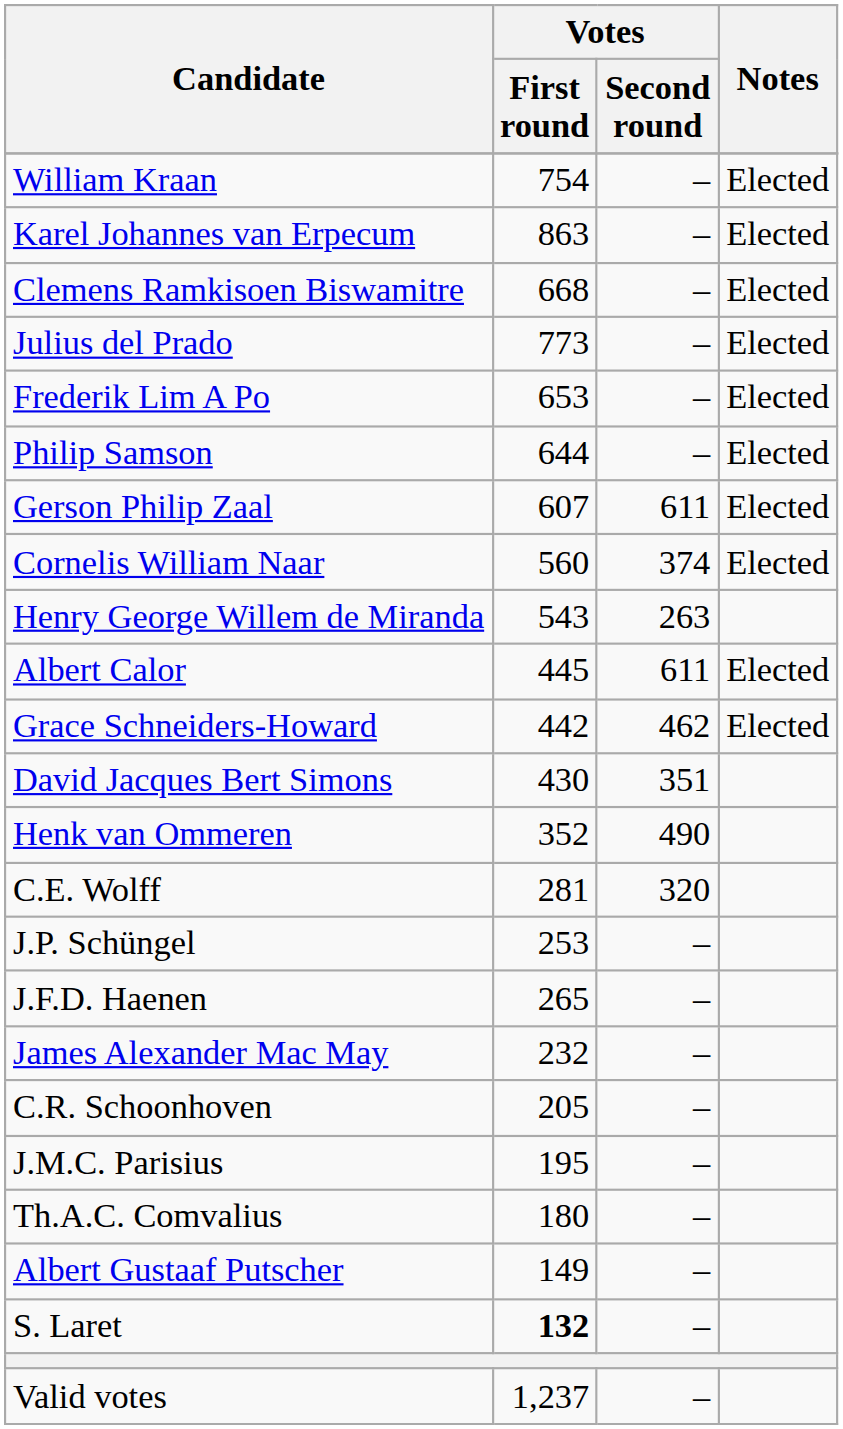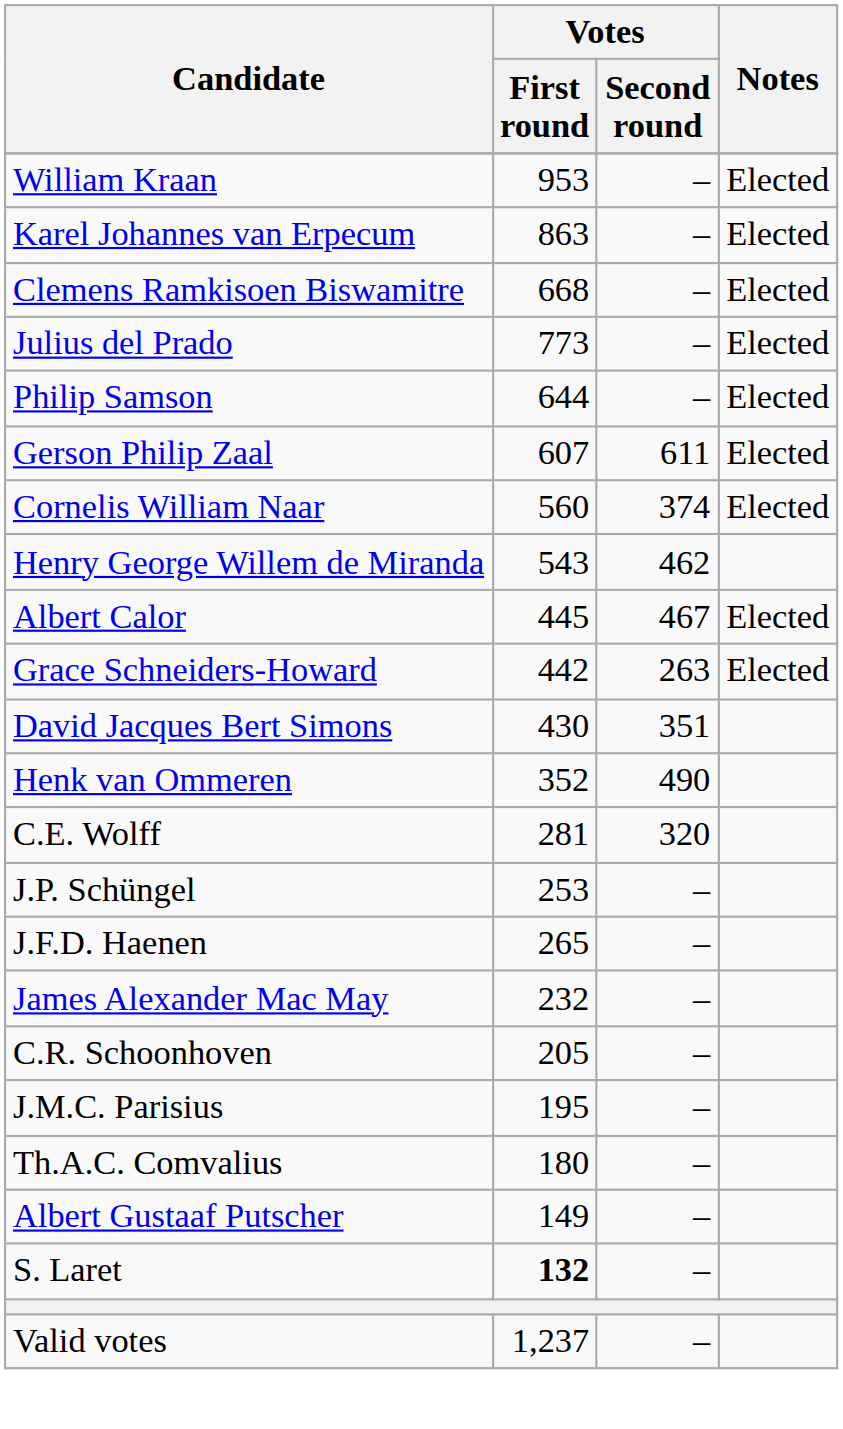 <table class=wikitable style=text-align:right>
 <tr>
 <th rowspan=2>Candidate</th>
 <th colspan=2>Votes</th>
 <th rowspan=2>Notes</th>
 </tr>
 <tr>
 <th>First<br>round</th>
 <th>Second<br>round</th>
 </tr>
 <tr>
 </tr>
 <tr>
 <td align=left><a href='#'>William Kraan</a></td>
-<td>754</td>
+<td>953</td>
 <td>–</td>
 <td>Elected</td>
 </tr>
 <tr>
 <td align=left><a href='#'>Karel Johannes van Erpecum</a></td>
 <td>863</td>
 <td>–</td>
 <td>Elected</td>
 </tr>
 <tr>
 <td align=left><a href='#'>Clemens Ramkisoen Biswamitre</a></td>
 <td>668</td>
 <td>–</td>
 <td>Elected</td>
 </tr>
 <tr>
 <td align=left><a href='#'>Julius del Prado</a></td>
 <td>773</td>
-<td>–</td>
-<td>Elected</td>
-</tr>
-<tr>
-<td align=left><a href='#'>Frederik Lim A Po</a></td>
-<td>653</td>
 <td>–</td>
 <td>Elected</td>
 </tr>
 <tr>
 <td align=left><a href='#'>Philip Samson</a></td>
 <td>644</td>
 <td>–</td>
 <td>Elected</td>
 </tr>
 <tr>
 <td align=left><a href='#'>Gerson Philip Zaal</a></td>
 <td>607</td>
 <td>611</td>
 <td>Elected</td>
 </tr>
 <tr>
 <td align=left><a href='#'>Cornelis William Naar</a></td>
 <td>560</td>
 <td>374</td>
 <td>Elected</td>
 </tr>
 <tr>
 <td align=left><a href='#'>Henry George Willem de Miranda</a></td>
 <td>543</td>
-<td>263</td>
+<td>462</td>
 <td></td>
 </tr>
 <tr>
 <td align=left><a href='#'>Albert Calor</a></td>
 <td>445</td>
-<td>611</td>
+<td>467</td>
 <td>Elected</td>
 </tr>
 <tr>
 <td align=left><a href='#'>Grace Schneiders-Howard</a></td>
 <td>442</td>
-<td>462</td>
+<td>263</td>
 <td>Elected</td>
 </tr>
 <tr>
 <td align=left><a href='#'>David Jacques Bert Simons</a></td>
 <td>430</td>
 <td>351</td>
 <td></td>
 </tr>
 <tr>
 <td align=left><a href='#'>Henk van Ommeren</a></td>
 <td>352</td>
 <td>490</td>
 <td></td>
 </tr>
 <tr>
 <td align=left>C.E. Wolff</td>
 <td>281</td>
 <td>320</td>
 <td></td>
 </tr>
 <tr>
 <td align=left>J.P. Schüngel</td>
 <td>253</td>
 <td>–</td>
 <td></td>
 </tr>
 <tr>
 <td align=left>J.F.D. Haenen</td>
 <td>265</td>
 <td>–</td>
 <td></td>
 </tr>
 <tr>
 <td align=left><a href='#'>James Alexander Mac May</a></td>
 <td>232</td>
 <td>–</td>
 <td></td>
 </tr>
 <tr>
 <td align=left>C.R. Schoonhoven</td>
 <td>205</td>
 <td>–</td>
 <td></td>
 </tr>
 <tr>
 <td align=left>J.M.C. Parisius</td>
 <td>195</td>
 <td>–</td>
 <td></td>
 </tr>
 <tr>
 <td align=left>Th.A.C. Comvalius</td>
 <td>180</td>
 <td>–</td>
 <td></td>
 </tr>
 <tr>
 <td align=left><a href='#'>Albert Gustaaf Putscher</a></td>
 <td>149</td>
 <td>–</td>
 <td></td>
 </tr>
 <tr>
 <td align=left>S. Laret</td>
 <td><strong>132</strong></td>
 <td>–</td>
 <td></td>
 </tr>
 <tr>
 <th colspan=4></th>
 </tr>
 <tr>
 <td align=left>Valid votes</td>
 <td>1,237</td>
 <td>–</td>
 <td></td>
 </tr>
 </table>
